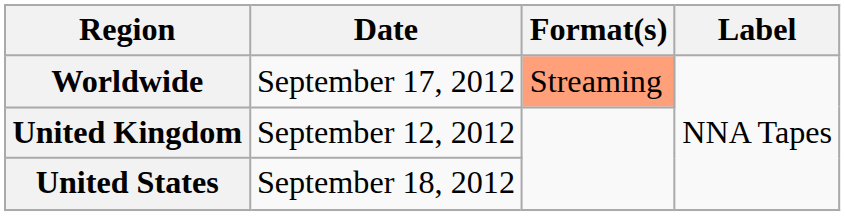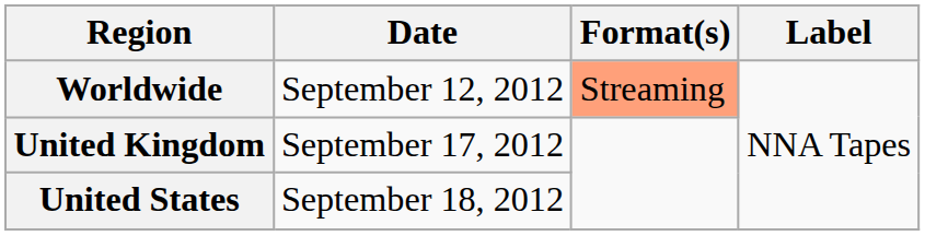 <table class="wikitable plainrowheaders">
 <tr>
 <th scope="col">Region</th>
 <th scope="col">Date</th>
 <th scope="col">Format(s)</th>
 <th scope="col">Label</th>
 </tr>
 <tr>
 <th scope="row">Worldwide</th>
-<td>September 17, 2012</td>
+<td>September 12, 2012</td>
 <td style="background: lightsalmon;">Streaming</td>
 <td rowspan=3>NNA Tapes</td>
 </tr>
 <tr>
 <th scope="row">United Kingdom</th>
-<td>September 12, 2012</td>
+<td>September 17, 2012</td>
 <td rowspan=2><br></td>
 </tr>
 <tr>
 <th scope="row">United States</th>
 <td>September 18, 2012</td>
 </tr>
 </table>
